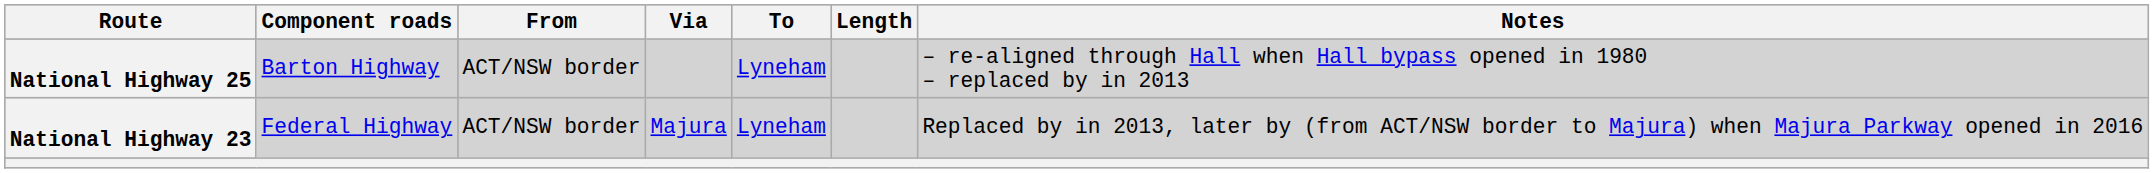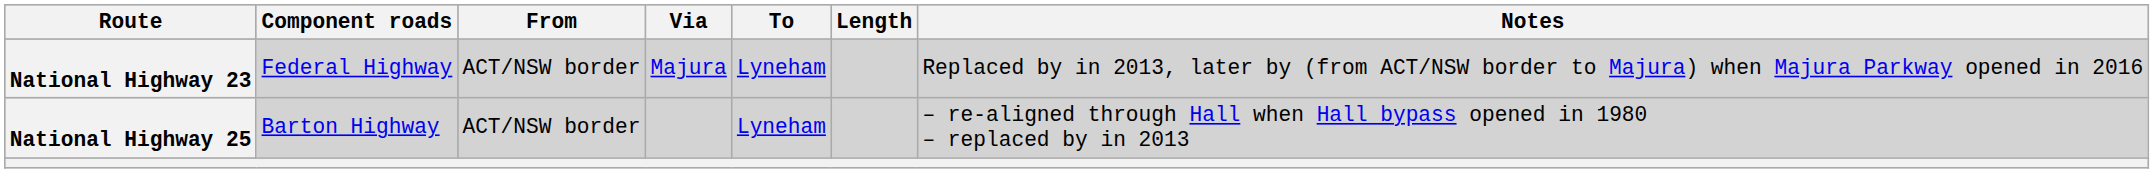 <table class="wikitable sortable">
 <tr>
 <th scope="col">Route</th>
 <th scope="col">Component roads</th>
 <th scope="col">From</th>
 <th scope="col">Via</th>
 <th scope="col">To</th>
 <th scope="col">Length</th>
 <th scope="col">Notes</th>
 </tr>
 <tr style="background:#d3d3d3;">
+<th style="vertical-align:top; white-space:nowrap;"><br>National Highway 23</th>
+<td><a href='#'>Federal Highway</a></td>
+<td>ACT/NSW border</td>
+<td><a href='#'>Majura</a></td>
+<td><a href='#'>Lyneham</a></td>
+<td></td>
+<td>Replaced by  in 2013, later by  (from ACT/NSW border to <a href='#'>Majura</a>) when <a href='#'>Majura Parkway</a> opened in 2016</td>
+</tr>
+<tr style="background:#d3d3d3;">
 <th style="vertical-align:top; white-space:nowrap;"><br>National Highway 25</th>
 <td><a href='#'>Barton Highway</a></td>
 <td>ACT/NSW border</td>
 <td></td>
 <td><a href='#'>Lyneham</a></td>
 <td></td>
 <td>– re-aligned through <a href='#'>Hall</a> when <a href='#'>Hall bypass</a> opened in 1980<br>– replaced by  in 2013</td>
 </tr>
-<tr style="background:#d3d3d3;">
-<th style="vertical-align:top; white-space:nowrap;"><br>National Highway 23</th>
-<td><a href='#'>Federal Highway</a></td>
-<td>ACT/NSW border</td>
-<td><a href='#'>Majura</a></td>
-<td><a href='#'>Lyneham</a></td>
-<td></td>
-<td>Replaced by  in 2013, later by  (from ACT/NSW border to <a href='#'>Majura</a>) when <a href='#'>Majura Parkway</a> opened in 2016</td>
-</tr>
 <tr>
 <td colspan="7" style="text-align:center; background:#f2f2f2;"></td>
 </tr>
 </table>
